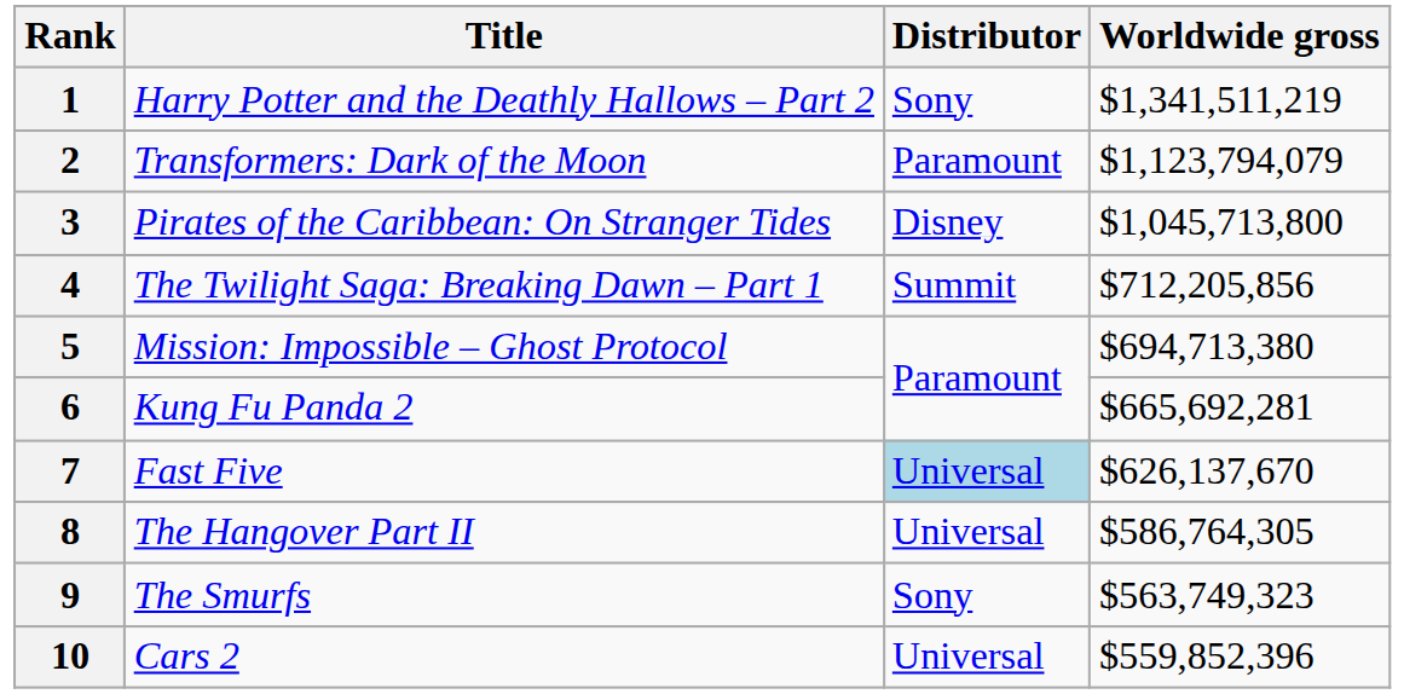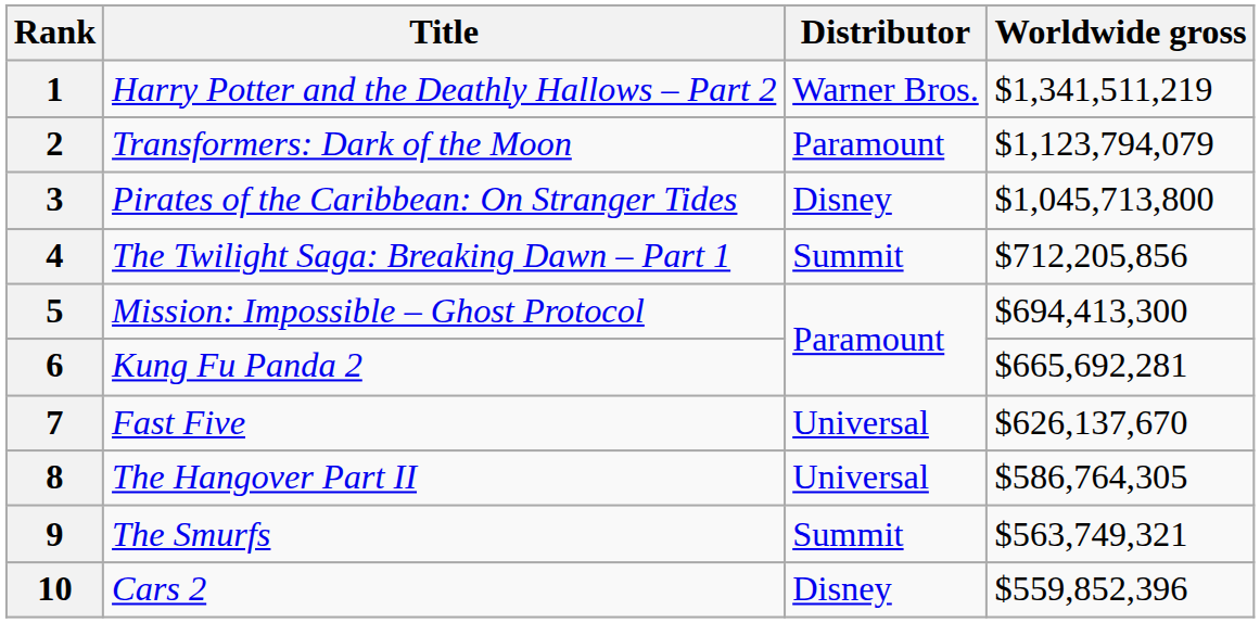 <table class="wikitable sortable" style=" margin:auto;">
 <tr>
 <th>Rank</th>
 <th>Title</th>
 <th>Distributor</th>
 <th>Worldwide gross</th>
 </tr>
 <tr>
 <th style="text-align:center;">1</th>
 <td><em><a href='#'>Harry Potter and the Deathly Hallows – Part 2</a></em></td>
-<td><a href='#'>Sony</a></td>
+<td><a href='#'>Warner Bros.</a></td>
 <td>$1,341,511,219</td>
 </tr>
 <tr>
 <th style="text-align:center;">2</th>
 <td><em><a href='#'>Transformers: Dark of the Moon</a></em></td>
 <td><a href='#'>Paramount</a></td>
 <td>$1,123,794,079</td>
 </tr>
 <tr>
 <th style="text-align:center;">3</th>
 <td><em><a href='#'>Pirates of the Caribbean: On Stranger Tides</a></em></td>
 <td><a href='#'>Disney</a></td>
 <td>$1,045,713,800</td>
 </tr>
 <tr>
 <th style="text-align:center;">4</th>
 <td><em><a href='#'>The Twilight Saga: Breaking Dawn – Part 1</a></em></td>
 <td><a href='#'>Summit</a></td>
 <td>$712,205,856</td>
 </tr>
 <tr>
 <th style="text-align:center;">5</th>
 <td><em><a href='#'>Mission: Impossible – Ghost Protocol</a></em></td>
 <td rowspan="2"><a href='#'>Paramount</a></td>
-<td>$694,713,380</td>
+<td>$694,413,300</td>
 </tr>
 <tr>
 <th style="text-align:center;">6</th>
 <td><em><a href='#'>Kung Fu Panda 2</a></em></td>
 <td>$665,692,281</td>
 </tr>
 <tr>
 <th style="text-align:center;">7</th>
 <td><em><a href='#'>Fast Five</a></em></td>
-<td style="background: lightblue;"><a href='#'>Universal</a></td>
+<td><a href='#'>Universal</a></td>
 <td>$626,137,670</td>
 </tr>
 <tr>
 <th style="text-align:center;">8</th>
 <td><em><a href='#'>The Hangover Part II</a></em></td>
 <td><a href='#'>Universal</a></td>
 <td>$586,764,305</td>
 </tr>
 <tr>
 <th style="text-align:center;">9</th>
 <td><em><a href='#'>The Smurfs</a></em></td>
-<td><a href='#'>Sony</a></td>
-<td>$563,749,323</td>
+<td><a href='#'>Summit</a></td>
+<td>$563,749,321</td>
 </tr>
 <tr>
 <th style="text-align:center;">10</th>
 <td><em><a href='#'>Cars 2</a></em></td>
-<td><a href='#'>Universal</a></td>
+<td><a href='#'>Disney</a></td>
 <td>$559,852,396</td>
 </tr>
 </table>
